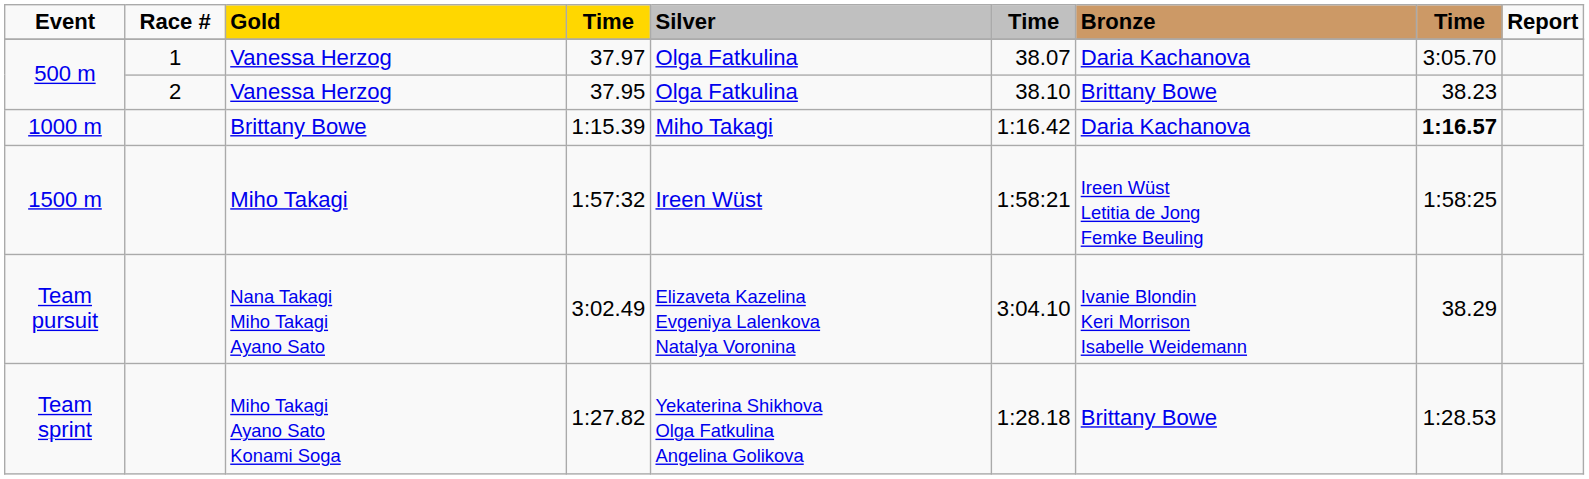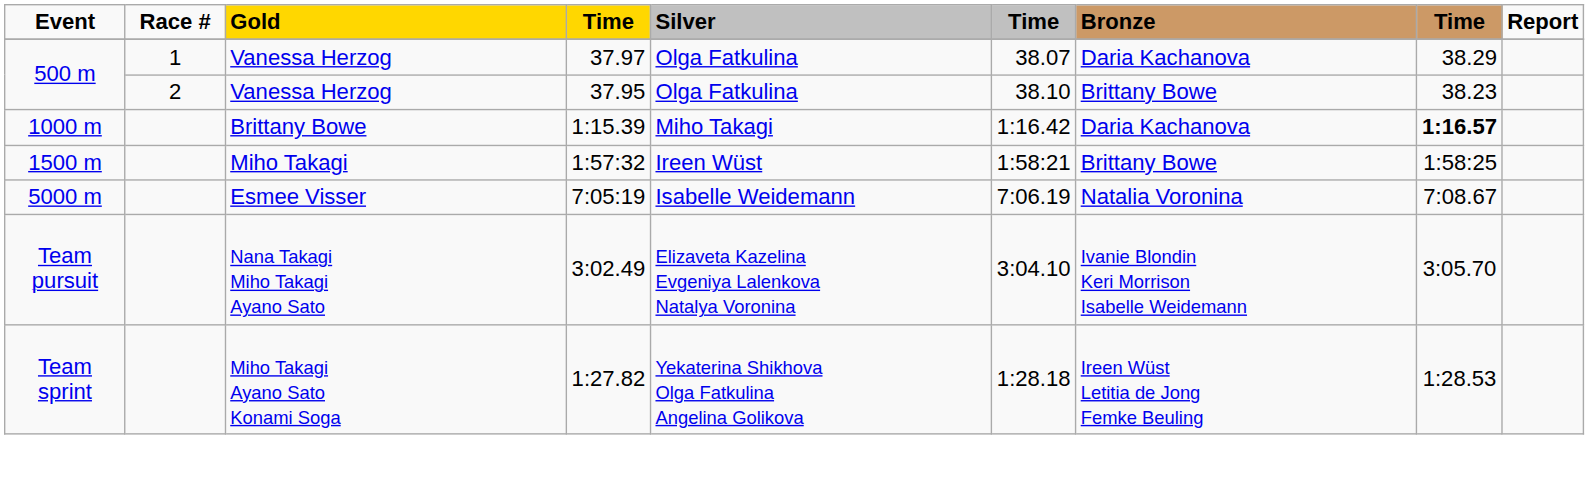 <table class="wikitable">
 <tr>
 <td width="80" align="center"><strong>Event</strong></td>
 <td width="65" align="center"><strong>Race #</strong></td>
 <td width="240" bgcolor="gold"><strong>Gold</strong></td>
 <td width="50" bgcolor="gold" align="center"><strong>Time</strong></td>
 <td width="240" bgcolor="silver"><strong>Silver</strong></td>
 <td width="50" bgcolor="silver" align="center"><strong>Time</strong></td>
 <td width="240" bgcolor="#CC9966"><strong>Bronze</strong></td>
 <td width="50" bgcolor="#CC9966" align="center"><strong>Time</strong></td>
 <td width="50" align="center"><strong>Report</strong></td>
 </tr>
 <tr bgcolor="#cccccc">
 </tr>
 <tr>
 <td rowspan=2 align="center"><a href='#'>500 m</a></td>
 <td align="center">1</td>
 <td> <a href='#'>Vanessa Herzog</a></td>
 <td align="right">37.97</td>
 <td> <a href='#'>Olga Fatkulina</a></td>
 <td align="right">38.07</td>
 <td> <a href='#'>Daria Kachanova</a></td>
-<td align="center">3:05.70</td>
+<td align="right">38.29</td>
 <td align="center"></td>
 </tr>
 <tr>
 <td align="center">2</td>
 <td> <a href='#'>Vanessa Herzog</a></td>
 <td align="right">37.95</td>
 <td> <a href='#'>Olga Fatkulina</a></td>
 <td align="right">38.10</td>
 <td> <a href='#'>Brittany Bowe</a></td>
 <td align="right">38.23</td>
 <td align="center"></td>
 </tr>
 <tr>
 <td align="center"><a href='#'>1000 m</a></td>
 <td align="center"></td>
 <td> <a href='#'>Brittany Bowe</a></td>
 <td align="right">1:15.39</td>
 <td> <a href='#'>Miho Takagi</a></td>
 <td align="right">1:16.42</td>
 <td> <a href='#'>Daria Kachanova</a></td>
 <td align="right"><strong>1:16.57</strong></td>
 <td align="center"></td>
 </tr>
 <tr>
 <td align="center"><a href='#'>1500 m</a></td>
 <td align="center"></td>
 <td> <a href='#'>Miho Takagi</a></td>
 <td align="right">1:57:32</td>
 <td> <a href='#'>Ireen Wüst</a></td>
 <td align="right">1:58:21</td>
-<td><br><small><a href='#'>Ireen Wüst</a><br><a href='#'>Letitia de Jong</a><br><a href='#'>Femke Beuling</a></small></td>
+<td> <a href='#'>Brittany Bowe</a></td>
 <td align="right">1:58:25</td>
+<td align="center"></td>
+</tr>
+<tr>
+<td align="center"><a href='#'>5000 m</a></td>
+<td align="center"></td>
+<td> <a href='#'>Esmee Visser</a></td>
+<td align="right">7:05:19</td>
+<td> <a href='#'>Isabelle Weidemann</a></td>
+<td align="right">7:06.19</td>
+<td> <a href='#'>Natalia Voronina</a></td>
+<td align="right">7:08.67</td>
 <td align="center"></td>
 </tr>
 <tr>
 <td align="center"><a href='#'>Team pursuit</a></td>
 <td align="center"></td>
 <td><br><small><a href='#'>Nana Takagi</a><br><a href='#'>Miho Takagi</a><br><a href='#'>Ayano Sato</a></small></td>
 <td align="center">3:02.49</td>
 <td><br><small><a href='#'>Elizaveta Kazelina</a><br><a href='#'>Evgeniya Lalenkova</a><br><a href='#'>Natalya Voronina</a></small></td>
 <td align="center">3:04.10</td>
 <td><br><small><a href='#'>Ivanie Blondin</a><br><a href='#'>Keri Morrison</a><br><a href='#'>Isabelle Weidemann</a></small></td>
-<td align="right">38.29</td>
+<td align="center">3:05.70</td>
 <td align="center"></td>
 </tr>
 <tr>
 <td align="center"><a href='#'>Team sprint</a></td>
 <td align="center"></td>
 <td><br><small><a href='#'>Miho Takagi</a><br><a href='#'>Ayano Sato</a><br><a href='#'>Konami Soga</a></small></td>
 <td align="center">1:27.82</td>
 <td><br><small><a href='#'>Yekaterina Shikhova</a><br><a href='#'>Olga Fatkulina</a><br><a href='#'>Angelina Golikova</a></small></td>
 <td align="center">1:28.18</td>
-<td> <a href='#'>Brittany Bowe</a></td>
+<td><br><small><a href='#'>Ireen Wüst</a><br><a href='#'>Letitia de Jong</a><br><a href='#'>Femke Beuling</a></small></td>
 <td align="center">1:28.53</td>
 <td align="center"></td>
 </tr>
 </table>
